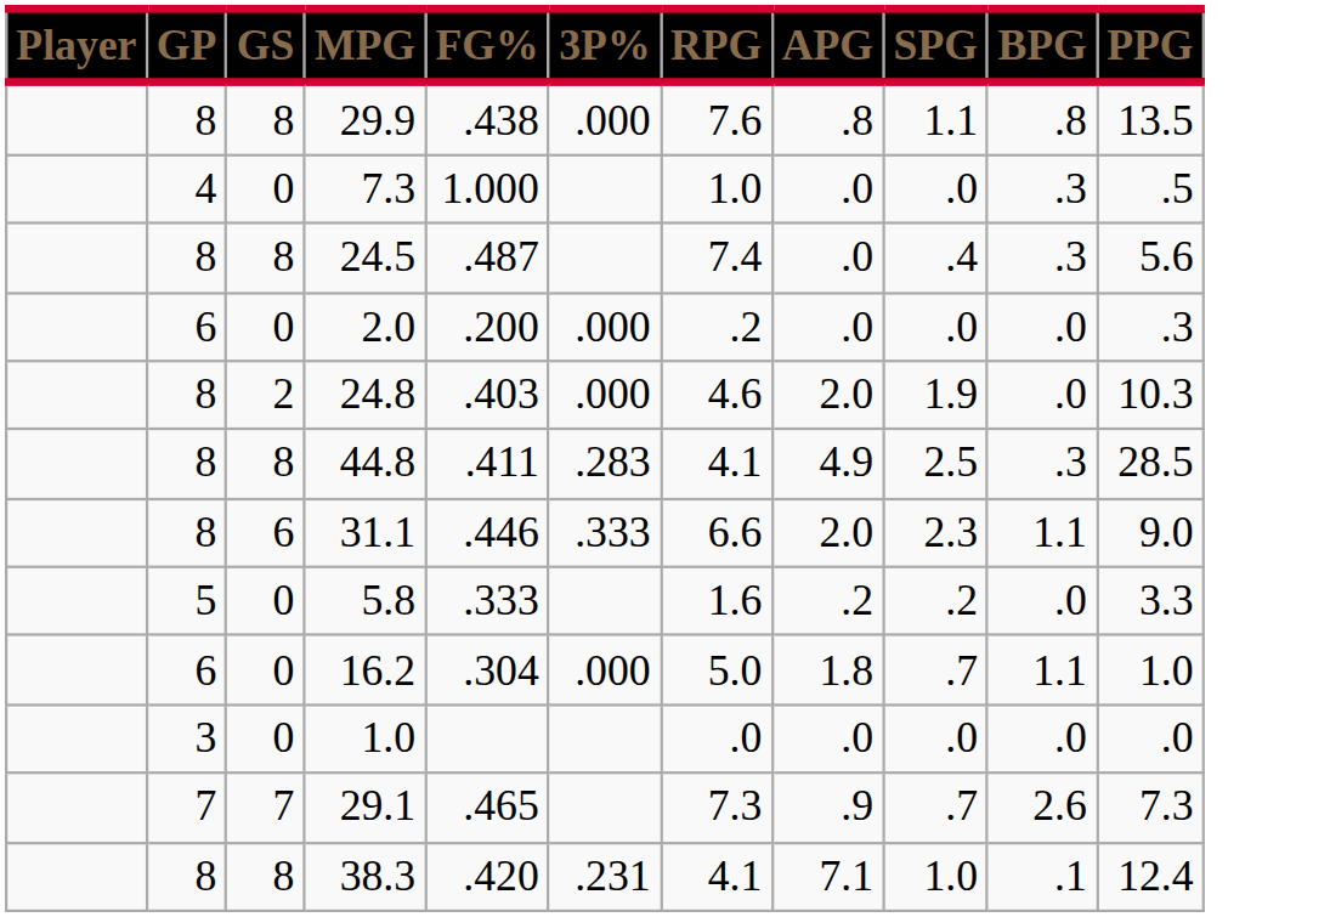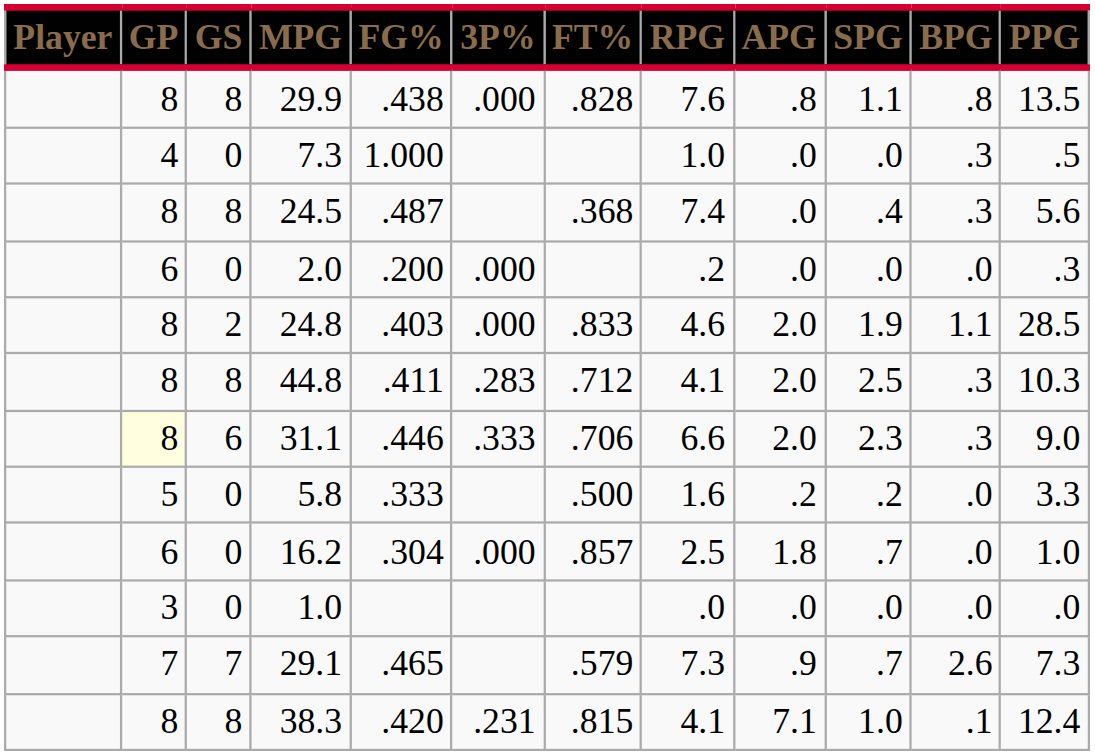 <table class="wikitable sortable" style="text-align:right;">
 <tr>
 <th style="background:#010101; color:#896C4C; border-top:#D50032 3px solid; border-bottom:#D50032 3px solid;">Player</th>
 <th style="background:#010101; color:#896C4C; border-top:#D50032 3px solid; border-bottom:#D50032 3px solid;">GP</th>
 <th style="background:#010101; color:#896C4C; border-top:#D50032 3px solid; border-bottom:#D50032 3px solid;">GS</th>
 <th style="background:#010101; color:#896C4C; border-top:#D50032 3px solid; border-bottom:#D50032 3px solid;">MPG</th>
 <th style="background:#010101; color:#896C4C; border-top:#D50032 3px solid; border-bottom:#D50032 3px solid;">FG%</th>
 <th style="background:#010101; color:#896C4C; border-top:#D50032 3px solid; border-bottom:#D50032 3px solid;">3P%</th>
+<th style="background:#010101; color:#896C4C; border-top:#D50032 3px solid; border-bottom:#D50032 3px solid;">FT%</th>
 <th style="background:#010101; color:#896C4C; border-top:#D50032 3px solid; border-bottom:#D50032 3px solid;">RPG</th>
 <th style="background:#010101; color:#896C4C; border-top:#D50032 3px solid; border-bottom:#D50032 3px solid;">APG</th>
 <th style="background:#010101; color:#896C4C; border-top:#D50032 3px solid; border-bottom:#D50032 3px solid;">SPG</th>
 <th style="background:#010101; color:#896C4C; border-top:#D50032 3px solid; border-bottom:#D50032 3px solid;">BPG</th>
 <th style="background:#010101; color:#896C4C; border-top:#D50032 3px solid; border-bottom:#D50032 3px solid;">PPG</th>
 </tr>
 <tr>
 <td style="text-align:left;"></td>
 <td>8</td>
 <td>8</td>
 <td>29.9</td>
 <td>.438</td>
 <td>.000</td>
+<td>.828</td>
 <td>7.6</td>
 <td>.8</td>
 <td>1.1</td>
 <td>.8</td>
 <td>13.5</td>
 </tr>
 <tr>
 <td style="text-align:left;"></td>
 <td>4</td>
 <td>0</td>
 <td>7.3</td>
 <td>1.000</td>
+<td></td>
 <td></td>
 <td>1.0</td>
 <td>.0</td>
 <td>.0</td>
 <td>.3</td>
 <td>.5</td>
 </tr>
 <tr>
 <td style="text-align:left;"></td>
 <td>8</td>
 <td>8</td>
 <td>24.5</td>
 <td>.487</td>
 <td></td>
+<td>.368</td>
 <td>7.4</td>
 <td>.0</td>
 <td>.4</td>
 <td>.3</td>
 <td>5.6</td>
 </tr>
 <tr>
 <td style="text-align:left;"></td>
 <td>6</td>
 <td>0</td>
 <td>2.0</td>
 <td>.200</td>
 <td>.000</td>
+<td></td>
 <td>.2</td>
 <td>.0</td>
 <td>.0</td>
 <td>.0</td>
 <td>.3</td>
 </tr>
 <tr>
 <td style="text-align:left;"></td>
 <td>8</td>
 <td>2</td>
 <td>24.8</td>
 <td>.403</td>
 <td>.000</td>
+<td>.833</td>
 <td>4.6</td>
 <td>2.0</td>
 <td>1.9</td>
-<td>.0</td>
-<td>10.3</td>
+<td>1.1</td>
+<td>28.5</td>
 </tr>
 <tr>
 <td style="text-align:left;"></td>
 <td>8</td>
 <td>8</td>
 <td>44.8</td>
 <td>.411</td>
 <td>.283</td>
+<td>.712</td>
 <td>4.1</td>
-<td>4.9</td>
+<td>2.0</td>
 <td>2.5</td>
 <td>.3</td>
-<td>28.5</td>
+<td>10.3</td>
 </tr>
 <tr>
 <td style="text-align:left;"></td>
-<td>8</td>
+<td style="background: lightyellow;">8</td>
 <td>6</td>
 <td>31.1</td>
 <td>.446</td>
 <td>.333</td>
+<td>.706</td>
 <td>6.6</td>
 <td>2.0</td>
 <td>2.3</td>
-<td>1.1</td>
+<td>.3</td>
 <td>9.0</td>
 </tr>
 <tr>
 <td style="text-align:left;"></td>
 <td>5</td>
 <td>0</td>
 <td>5.8</td>
 <td>.333</td>
 <td></td>
+<td>.500</td>
 <td>1.6</td>
 <td>.2</td>
 <td>.2</td>
 <td>.0</td>
 <td>3.3</td>
 </tr>
 <tr>
 <td style="text-align:left;"></td>
 <td>6</td>
 <td>0</td>
 <td>16.2</td>
 <td>.304</td>
 <td>.000</td>
-<td>5.0</td>
+<td>.857</td>
+<td>2.5</td>
 <td>1.8</td>
 <td>.7</td>
-<td>1.1</td>
+<td>.0</td>
 <td>1.0</td>
 </tr>
 <tr>
 <td style="text-align:left;"></td>
 <td>3</td>
 <td>0</td>
 <td>1.0</td>
+<td></td>
 <td></td>
 <td></td>
 <td>.0</td>
 <td>.0</td>
 <td>.0</td>
 <td>.0</td>
 <td>.0</td>
 </tr>
 <tr>
 <td style="text-align:left;"></td>
 <td>7</td>
 <td>7</td>
 <td>29.1</td>
 <td>.465</td>
 <td></td>
+<td>.579</td>
 <td>7.3</td>
 <td>.9</td>
 <td>.7</td>
 <td>2.6</td>
 <td>7.3</td>
 </tr>
 <tr>
 <td style="text-align:left;"></td>
 <td>8</td>
 <td>8</td>
 <td>38.3</td>
 <td>.420</td>
 <td>.231</td>
+<td>.815</td>
 <td>4.1</td>
 <td>7.1</td>
 <td>1.0</td>
 <td>.1</td>
 <td>12.4</td>
 </tr>
 </table>
